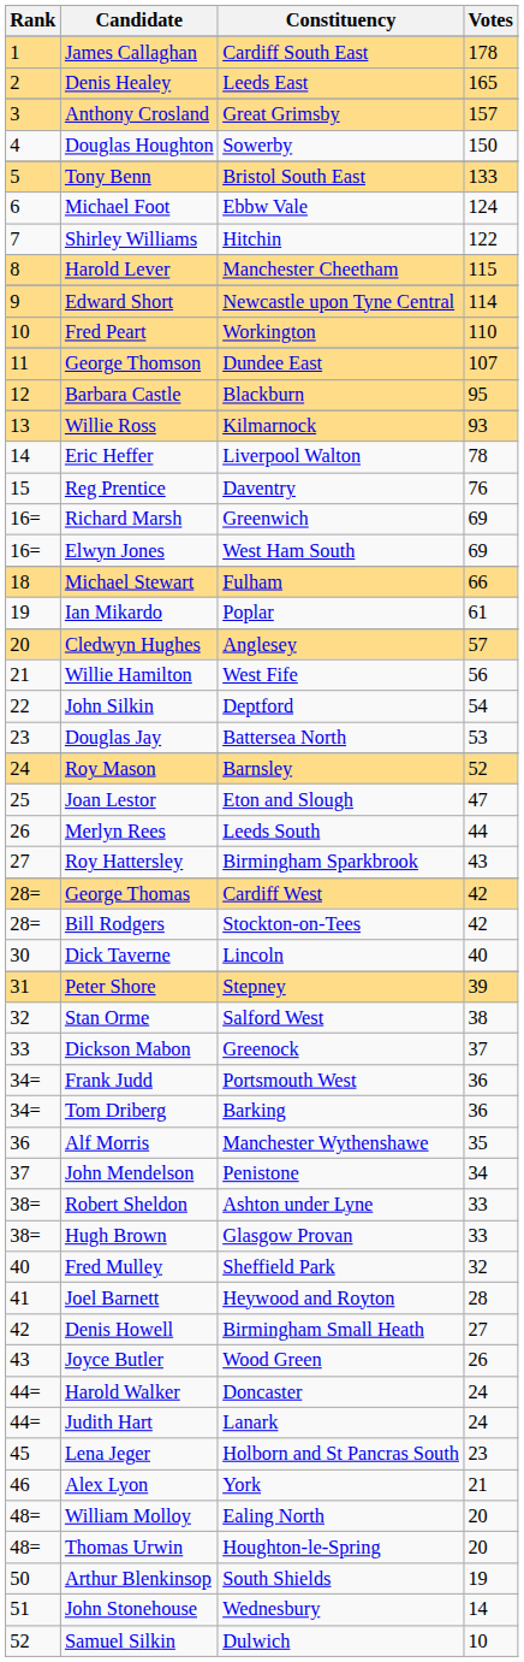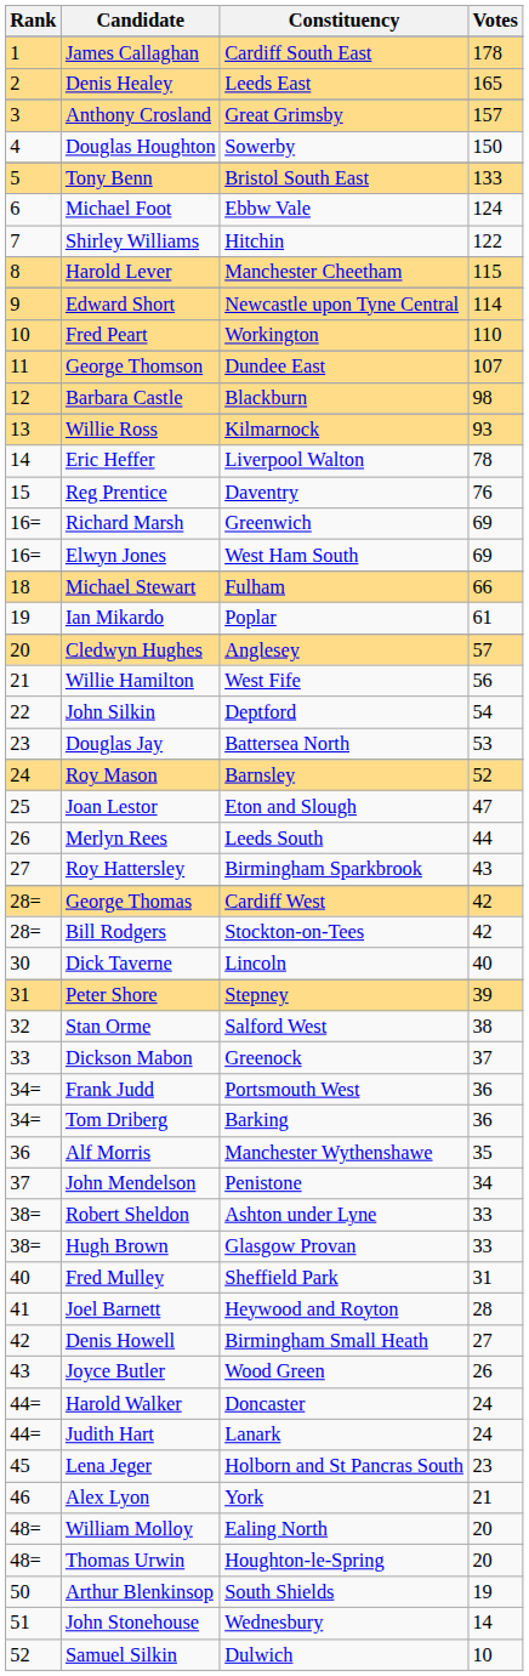 <table class="wikitable sortable">
 <tr>
 <th>Rank<br></th>
 <th>Candidate<br></th>
 <th>Constituency<br></th>
 <th>Votes<br></th>
 </tr>
 <tr>
 </tr>
 <tr bgcolor=ffdd88>
 <td>1</td>
 <td><a href='#'>James Callaghan</a></td>
 <td><a href='#'>Cardiff South East</a></td>
 <td>178</td>
 </tr>
 <tr>
 </tr>
 <tr bgcolor=ffdd88>
 <td>2</td>
 <td><a href='#'>Denis Healey</a></td>
 <td><a href='#'>Leeds East</a></td>
 <td>165</td>
 </tr>
 <tr>
 </tr>
 <tr bgcolor=ffdd88>
 <td>3</td>
 <td><a href='#'>Anthony Crosland</a></td>
 <td><a href='#'>Great Grimsby</a></td>
 <td>157</td>
 </tr>
 <tr>
 <td>4</td>
 <td><a href='#'>Douglas Houghton</a></td>
 <td><a href='#'>Sowerby</a></td>
 <td>150</td>
 </tr>
 <tr>
 </tr>
 <tr bgcolor=ffdd88>
 <td>5</td>
 <td><a href='#'>Tony Benn</a></td>
 <td><a href='#'>Bristol South East</a></td>
 <td>133</td>
 </tr>
 <tr>
 <td>6</td>
 <td><a href='#'>Michael Foot</a></td>
 <td><a href='#'>Ebbw Vale</a></td>
 <td>124</td>
 </tr>
 <tr>
 <td>7</td>
 <td><a href='#'>Shirley Williams</a></td>
 <td><a href='#'>Hitchin</a></td>
 <td>122</td>
 </tr>
 <tr>
 </tr>
 <tr bgcolor=ffdd88>
 <td>8</td>
 <td><a href='#'>Harold Lever</a></td>
 <td><a href='#'>Manchester Cheetham</a></td>
 <td>115</td>
 </tr>
 <tr>
 </tr>
 <tr bgcolor=ffdd88>
 <td>9</td>
 <td><a href='#'>Edward Short</a></td>
 <td><a href='#'>Newcastle upon Tyne Central</a></td>
 <td>114</td>
 </tr>
 <tr>
 </tr>
 <tr bgcolor=ffdd88>
 <td>10</td>
 <td><a href='#'>Fred Peart</a></td>
 <td><a href='#'>Workington</a></td>
 <td>110</td>
 </tr>
 <tr>
 </tr>
 <tr bgcolor=ffdd88>
 <td>11</td>
 <td><a href='#'>George Thomson</a></td>
 <td><a href='#'>Dundee East</a></td>
 <td>107</td>
 </tr>
 <tr>
 </tr>
 <tr bgcolor=ffdd88>
 <td>12</td>
 <td><a href='#'>Barbara Castle</a></td>
 <td><a href='#'>Blackburn</a></td>
-<td>95</td>
+<td>98</td>
 </tr>
 <tr>
 </tr>
 <tr bgcolor=ffdd88>
 <td>13</td>
 <td><a href='#'>Willie Ross</a></td>
 <td><a href='#'>Kilmarnock</a></td>
 <td>93</td>
 </tr>
 <tr>
 <td>14</td>
 <td><a href='#'>Eric Heffer</a></td>
 <td><a href='#'>Liverpool Walton</a></td>
 <td>78</td>
 </tr>
 <tr>
 <td>15</td>
 <td><a href='#'>Reg Prentice</a></td>
 <td><a href='#'>Daventry</a></td>
 <td>76</td>
 </tr>
 <tr>
 <td>16=</td>
 <td><a href='#'>Richard Marsh</a></td>
 <td><a href='#'>Greenwich</a></td>
 <td>69</td>
 </tr>
 <tr>
 <td>16=</td>
 <td><a href='#'>Elwyn Jones</a></td>
 <td><a href='#'>West Ham South</a></td>
 <td>69</td>
 </tr>
 <tr>
 </tr>
 <tr bgcolor=ffdd88>
 <td>18</td>
 <td><a href='#'>Michael Stewart</a></td>
 <td><a href='#'>Fulham</a></td>
 <td>66</td>
 </tr>
 <tr>
 <td>19</td>
 <td><a href='#'>Ian Mikardo</a></td>
 <td><a href='#'>Poplar</a></td>
 <td>61</td>
 </tr>
 <tr>
 </tr>
 <tr bgcolor=ffdd88>
 <td>20</td>
 <td><a href='#'>Cledwyn Hughes</a></td>
 <td><a href='#'>Anglesey</a></td>
 <td>57</td>
 </tr>
 <tr>
 <td>21</td>
 <td><a href='#'>Willie Hamilton</a></td>
 <td><a href='#'>West Fife</a></td>
 <td>56</td>
 </tr>
 <tr>
 <td>22</td>
 <td><a href='#'>John Silkin</a></td>
 <td><a href='#'>Deptford</a></td>
 <td>54</td>
 </tr>
 <tr>
 <td>23</td>
 <td><a href='#'>Douglas Jay</a></td>
 <td><a href='#'>Battersea North</a></td>
 <td>53</td>
 </tr>
 <tr>
 </tr>
 <tr bgcolor=ffdd88>
 <td>24</td>
 <td><a href='#'>Roy Mason</a></td>
 <td><a href='#'>Barnsley</a></td>
 <td>52</td>
 </tr>
 <tr>
 <td>25</td>
 <td><a href='#'>Joan Lestor</a></td>
 <td><a href='#'>Eton and Slough</a></td>
 <td>47</td>
 </tr>
 <tr>
 <td>26</td>
 <td><a href='#'>Merlyn Rees</a></td>
 <td><a href='#'>Leeds South</a></td>
 <td>44</td>
 </tr>
 <tr>
 <td>27</td>
 <td><a href='#'>Roy Hattersley</a></td>
 <td><a href='#'>Birmingham Sparkbrook</a></td>
 <td>43</td>
 </tr>
 <tr>
 </tr>
 <tr bgcolor=ffdd88>
 <td>28=</td>
 <td><a href='#'>George Thomas</a></td>
 <td><a href='#'>Cardiff West</a></td>
 <td>42</td>
 </tr>
 <tr>
 <td>28=</td>
 <td><a href='#'>Bill Rodgers</a></td>
 <td><a href='#'>Stockton-on-Tees</a></td>
 <td>42</td>
 </tr>
 <tr>
 <td>30</td>
 <td><a href='#'>Dick Taverne</a></td>
 <td><a href='#'>Lincoln</a></td>
 <td>40</td>
 </tr>
 <tr>
 </tr>
 <tr bgcolor=ffdd88>
 <td>31</td>
 <td><a href='#'>Peter Shore</a></td>
 <td><a href='#'>Stepney</a></td>
 <td>39</td>
 </tr>
 <tr>
 <td>32</td>
 <td><a href='#'>Stan Orme</a></td>
 <td><a href='#'>Salford West</a></td>
 <td>38</td>
 </tr>
 <tr>
 <td>33</td>
 <td><a href='#'>Dickson Mabon</a></td>
 <td><a href='#'>Greenock</a></td>
 <td>37</td>
 </tr>
 <tr>
 <td>34=</td>
 <td><a href='#'>Frank Judd</a></td>
 <td><a href='#'>Portsmouth West</a></td>
 <td>36</td>
 </tr>
 <tr>
 <td>34=</td>
 <td><a href='#'>Tom Driberg</a></td>
 <td><a href='#'>Barking</a></td>
 <td>36</td>
 </tr>
 <tr>
 <td>36</td>
 <td><a href='#'>Alf Morris</a></td>
 <td><a href='#'>Manchester Wythenshawe</a></td>
 <td>35</td>
 </tr>
 <tr>
 <td>37</td>
 <td><a href='#'>John Mendelson</a></td>
 <td><a href='#'>Penistone</a></td>
 <td>34</td>
 </tr>
 <tr>
 <td>38=</td>
 <td><a href='#'>Robert Sheldon</a></td>
 <td><a href='#'>Ashton under Lyne</a></td>
 <td>33</td>
 </tr>
 <tr>
 <td>38=</td>
 <td><a href='#'>Hugh Brown</a></td>
 <td><a href='#'>Glasgow Provan</a></td>
 <td>33</td>
 </tr>
 <tr>
 <td>40</td>
 <td><a href='#'>Fred Mulley</a></td>
 <td><a href='#'>Sheffield Park</a></td>
-<td>32</td>
+<td>31</td>
 </tr>
 <tr>
 <td>41</td>
 <td><a href='#'>Joel Barnett</a></td>
 <td><a href='#'>Heywood and Royton</a></td>
 <td>28</td>
 </tr>
 <tr>
 <td>42</td>
 <td><a href='#'>Denis Howell</a></td>
 <td><a href='#'>Birmingham Small Heath</a></td>
 <td>27</td>
 </tr>
 <tr>
 <td>43</td>
 <td><a href='#'>Joyce Butler</a></td>
 <td><a href='#'>Wood Green</a></td>
 <td>26</td>
 </tr>
 <tr>
 <td>44=</td>
 <td><a href='#'>Harold Walker</a></td>
 <td><a href='#'>Doncaster</a></td>
 <td>24</td>
 </tr>
 <tr>
 <td>44=</td>
 <td><a href='#'>Judith Hart</a></td>
 <td><a href='#'>Lanark</a></td>
 <td>24</td>
 </tr>
 <tr>
 <td>45</td>
 <td><a href='#'>Lena Jeger</a></td>
 <td><a href='#'>Holborn and St Pancras South</a></td>
 <td>23</td>
 </tr>
 <tr>
 <td>46</td>
 <td><a href='#'>Alex Lyon</a></td>
 <td><a href='#'>York</a></td>
 <td>21</td>
 </tr>
 <tr>
 <td>48=</td>
 <td><a href='#'>William Molloy</a></td>
 <td><a href='#'>Ealing North</a></td>
 <td>20</td>
 </tr>
 <tr>
 <td>48=</td>
 <td><a href='#'>Thomas Urwin</a></td>
 <td><a href='#'>Houghton-le-Spring</a></td>
 <td>20</td>
 </tr>
 <tr>
 <td>50</td>
 <td><a href='#'>Arthur Blenkinsop</a></td>
 <td><a href='#'>South Shields</a></td>
 <td>19</td>
 </tr>
 <tr>
 <td>51</td>
 <td><a href='#'>John Stonehouse</a></td>
 <td><a href='#'>Wednesbury</a></td>
 <td>14</td>
 </tr>
 <tr>
 <td>52</td>
 <td><a href='#'>Samuel Silkin</a></td>
 <td><a href='#'>Dulwich</a></td>
 <td>10</td>
 </tr>
 </table>
